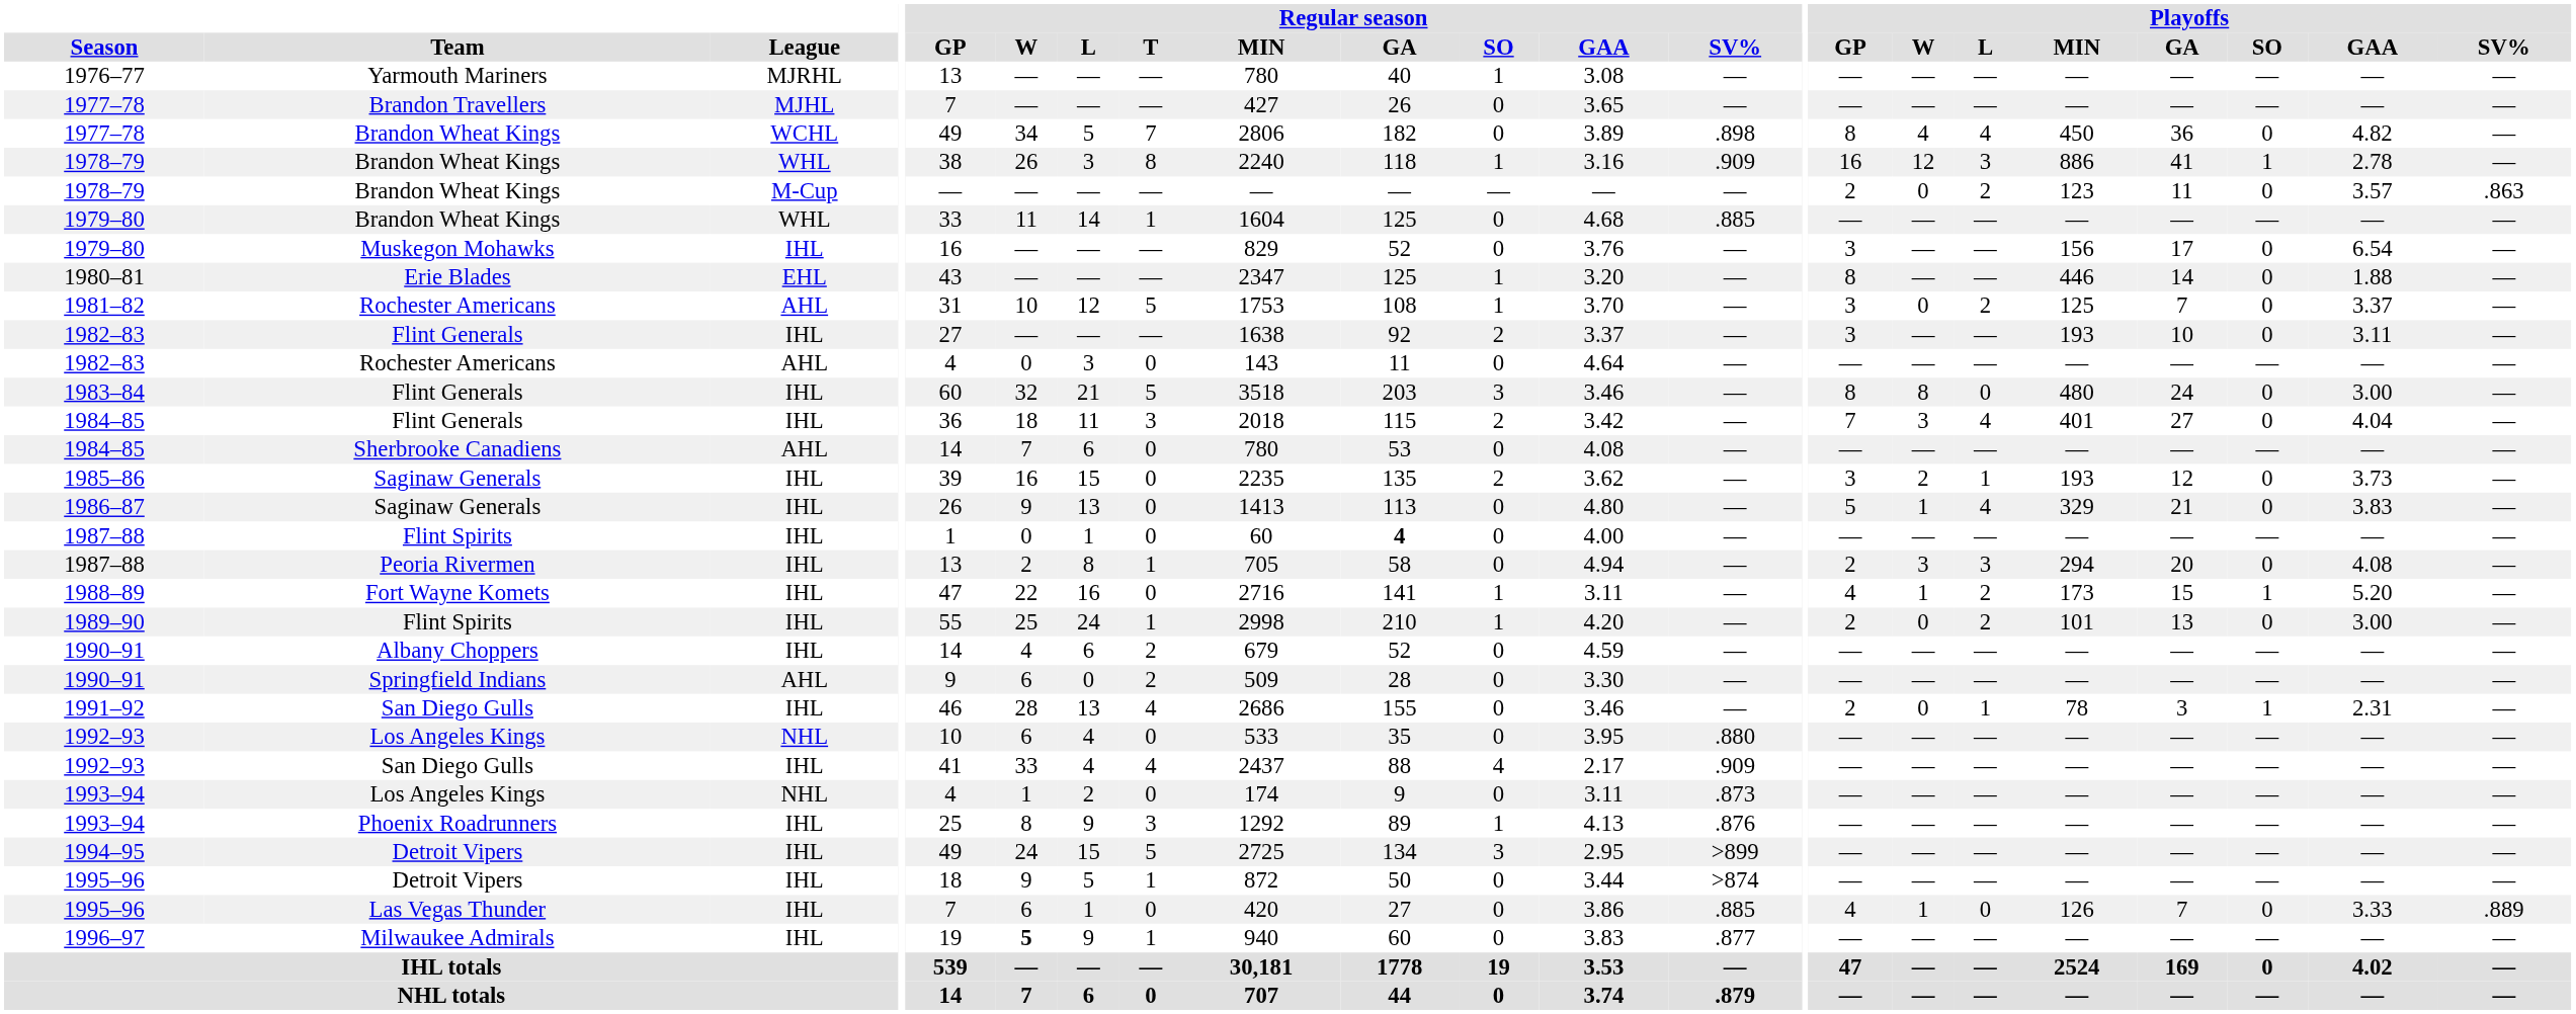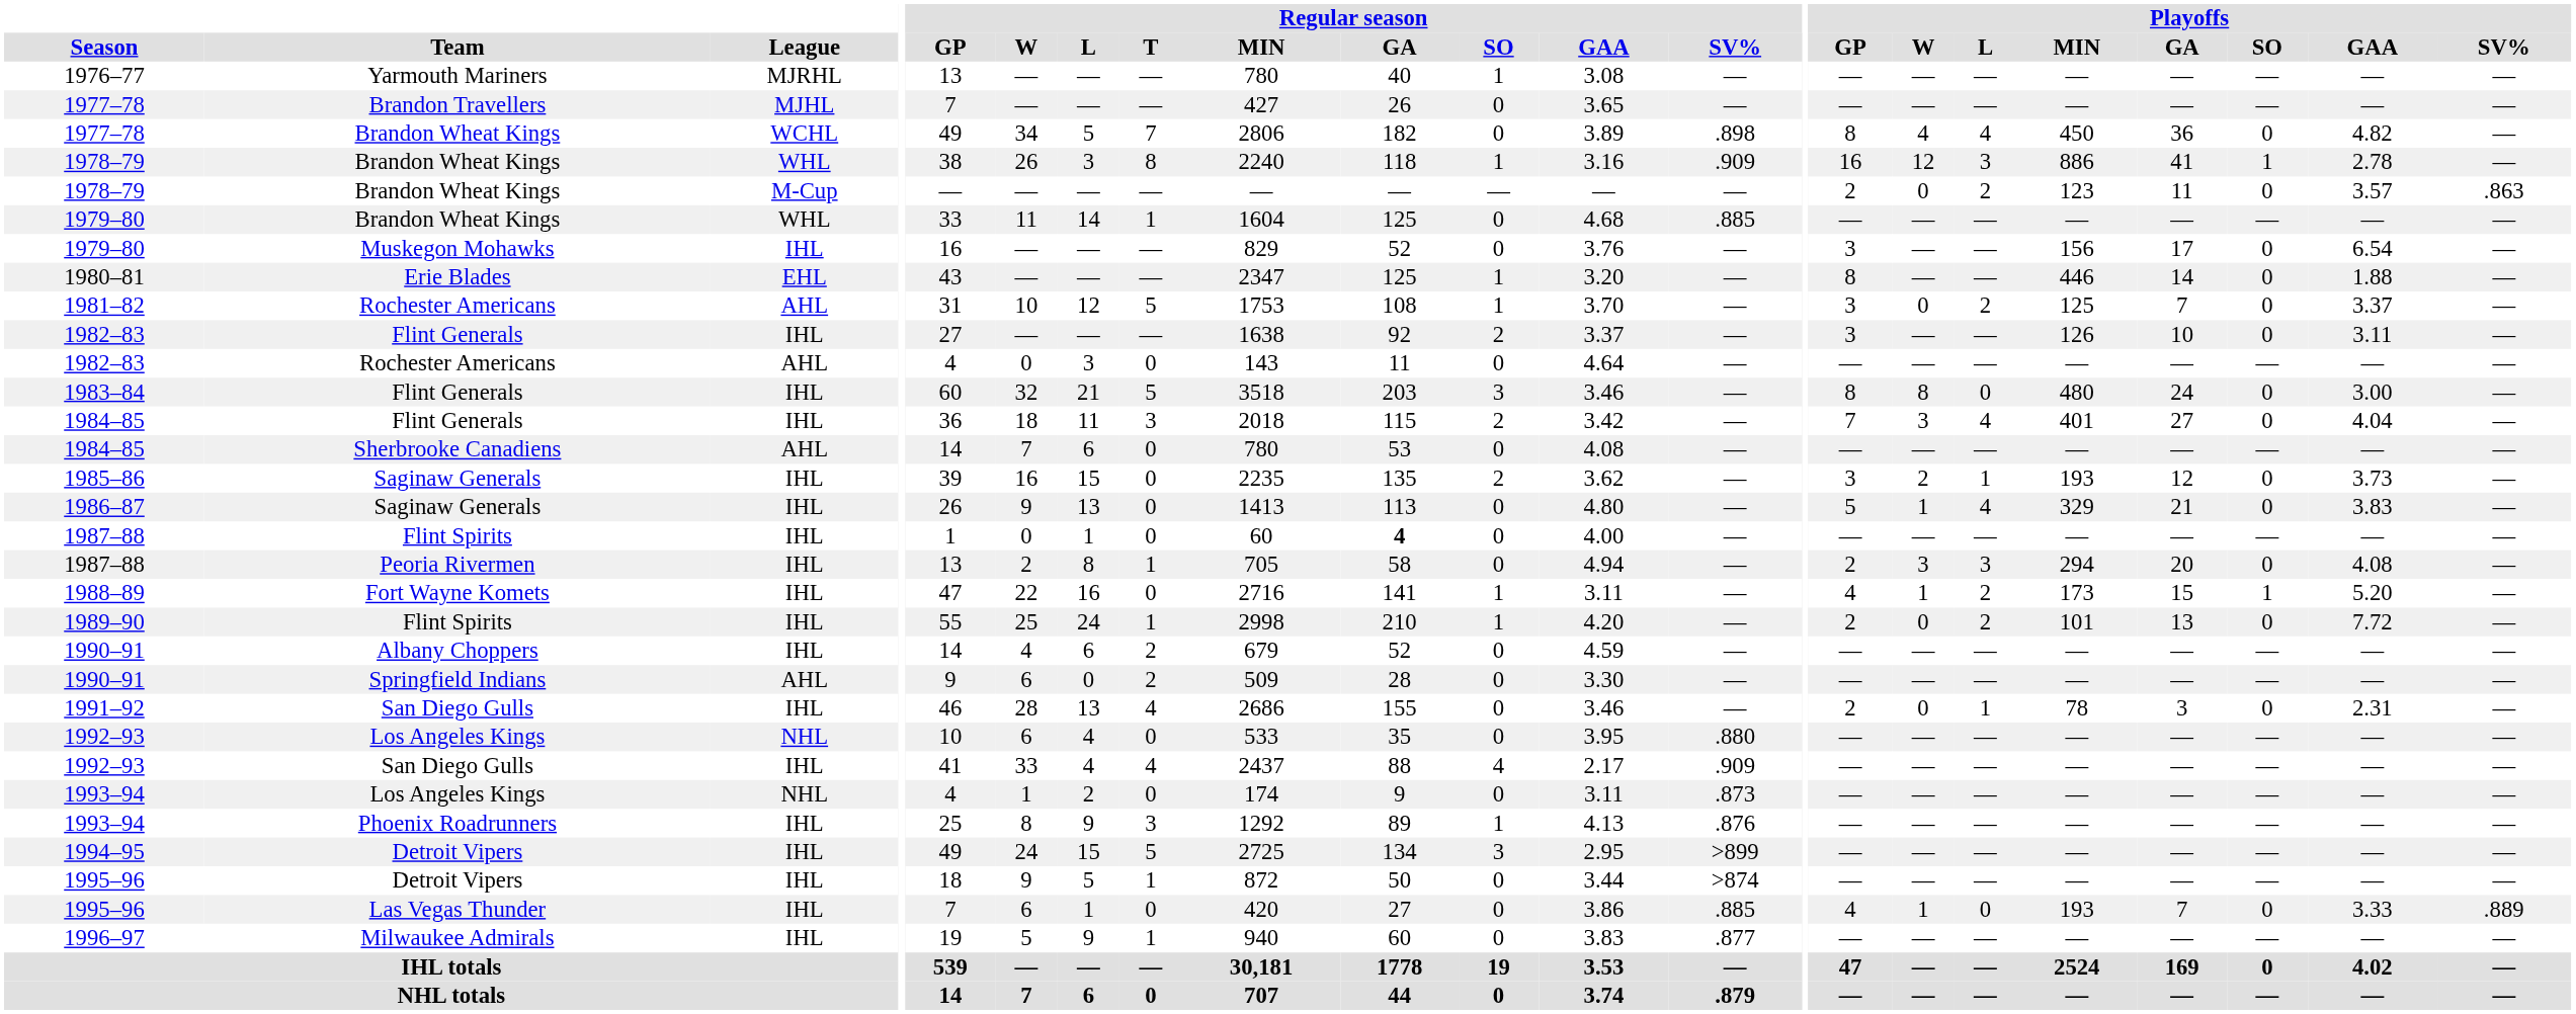 <table border="0" cellpadding="1" cellspacing="0" style="width:90%; text-align:center;">
 <tr bgcolor="#e0e0e0">
 <th colspan="3" bgcolor="#ffffff"></th>
 <th rowspan="99" bgcolor="#ffffff"></th>
 <th colspan="9" bgcolor="#e0e0e0"><a href='#'>Regular season</a></th>
 <th rowspan="99" bgcolor="#ffffff"></th>
 <th colspan="8" bgcolor="#e0e0e0"><a href='#'>Playoffs</a></th>
 </tr>
 <tr bgcolor="#e0e0e0">
 <th><a href='#'>Season</a></th>
 <th>Team</th>
 <th>League</th>
 <th>GP</th>
 <th>W</th>
 <th>L</th>
 <th>T</th>
 <th>MIN</th>
 <th>GA</th>
 <th><a href='#'>SO</a></th>
 <th><a href='#'>GAA</a></th>
 <th><a href='#'>SV%</a></th>
 <th>GP</th>
 <th>W</th>
 <th>L</th>
 <th>MIN</th>
 <th>GA</th>
 <th>SO</th>
 <th>GAA</th>
 <th>SV%</th>
 </tr>
 <tr>
 <td>1976–77</td>
 <td>Yarmouth Mariners</td>
 <td>MJRHL</td>
 <td>13</td>
 <td>—</td>
 <td>—</td>
 <td>—</td>
 <td>780</td>
 <td>40</td>
 <td>1</td>
 <td>3.08</td>
 <td>—</td>
 <td>—</td>
 <td>—</td>
 <td>—</td>
 <td>—</td>
 <td>—</td>
 <td>—</td>
 <td>—</td>
 <td>—</td>
 </tr>
 <tr bgcolor="#f0f0f0">
 <td><a href='#'>1977–78</a></td>
 <td><a href='#'>Brandon Travellers</a></td>
 <td><a href='#'>MJHL</a></td>
 <td>7</td>
 <td>—</td>
 <td>—</td>
 <td>—</td>
 <td>427</td>
 <td>26</td>
 <td>0</td>
 <td>3.65</td>
 <td>—</td>
 <td>—</td>
 <td>—</td>
 <td>—</td>
 <td>—</td>
 <td>—</td>
 <td>—</td>
 <td>—</td>
 <td>—</td>
 </tr>
 <tr>
 <td><a href='#'>1977–78</a></td>
 <td><a href='#'>Brandon Wheat Kings</a></td>
 <td><a href='#'>WCHL</a></td>
 <td>49</td>
 <td>34</td>
 <td>5</td>
 <td>7</td>
 <td>2806</td>
 <td>182</td>
 <td>0</td>
 <td>3.89</td>
 <td>.898</td>
 <td>8</td>
 <td>4</td>
 <td>4</td>
 <td>450</td>
 <td>36</td>
 <td>0</td>
 <td>4.82</td>
 <td>—</td>
 </tr>
 <tr bgcolor="#f0f0f0">
 <td><a href='#'>1978–79</a></td>
 <td>Brandon Wheat Kings</td>
 <td><a href='#'>WHL</a></td>
 <td>38</td>
 <td>26</td>
 <td>3</td>
 <td>8</td>
 <td>2240</td>
 <td>118</td>
 <td>1</td>
 <td>3.16</td>
 <td>.909</td>
 <td>16</td>
 <td>12</td>
 <td>3</td>
 <td>886</td>
 <td>41</td>
 <td>1</td>
 <td>2.78</td>
 <td>—</td>
 </tr>
 <tr>
 <td><a href='#'>1978–79</a></td>
 <td>Brandon Wheat Kings</td>
 <td><a href='#'>M-Cup</a></td>
 <td>—</td>
 <td>—</td>
 <td>—</td>
 <td>—</td>
 <td>—</td>
 <td>—</td>
 <td>—</td>
 <td>—</td>
 <td>—</td>
 <td>2</td>
 <td>0</td>
 <td>2</td>
 <td>123</td>
 <td>11</td>
 <td>0</td>
 <td>3.57</td>
 <td>.863</td>
 </tr>
 <tr bgcolor="#f0f0f0">
 <td><a href='#'>1979–80</a></td>
 <td>Brandon Wheat Kings</td>
 <td>WHL</td>
 <td>33</td>
 <td>11</td>
 <td>14</td>
 <td>1</td>
 <td>1604</td>
 <td>125</td>
 <td>0</td>
 <td>4.68</td>
 <td>.885</td>
 <td>—</td>
 <td>—</td>
 <td>—</td>
 <td>—</td>
 <td>—</td>
 <td>—</td>
 <td>—</td>
 <td>—</td>
 </tr>
 <tr>
 <td><a href='#'>1979–80</a></td>
 <td><a href='#'>Muskegon Mohawks</a></td>
 <td><a href='#'>IHL</a></td>
 <td>16</td>
 <td>—</td>
 <td>—</td>
 <td>—</td>
 <td>829</td>
 <td>52</td>
 <td>0</td>
 <td>3.76</td>
 <td>—</td>
 <td>3</td>
 <td>—</td>
 <td>—</td>
 <td>156</td>
 <td>17</td>
 <td>0</td>
 <td>6.54</td>
 <td>—</td>
 </tr>
 <tr bgcolor="#f0f0f0">
 <td>1980–81</td>
 <td><a href='#'>Erie Blades</a></td>
 <td><a href='#'>EHL</a></td>
 <td>43</td>
 <td>—</td>
 <td>—</td>
 <td>—</td>
 <td>2347</td>
 <td>125</td>
 <td>1</td>
 <td>3.20</td>
 <td>—</td>
 <td>8</td>
 <td>—</td>
 <td>—</td>
 <td>446</td>
 <td>14</td>
 <td>0</td>
 <td>1.88</td>
 <td>—</td>
 </tr>
 <tr>
 <td><a href='#'>1981–82</a></td>
 <td><a href='#'>Rochester Americans</a></td>
 <td><a href='#'>AHL</a></td>
 <td>31</td>
 <td>10</td>
 <td>12</td>
 <td>5</td>
 <td>1753</td>
 <td>108</td>
 <td>1</td>
 <td>3.70</td>
 <td>—</td>
 <td>3</td>
 <td>0</td>
 <td>2</td>
 <td>125</td>
 <td>7</td>
 <td>0</td>
 <td>3.37</td>
 <td>—</td>
 </tr>
 <tr bgcolor="#f0f0f0">
 <td><a href='#'>1982–83</a></td>
 <td><a href='#'>Flint Generals</a></td>
 <td>IHL</td>
 <td>27</td>
 <td>—</td>
 <td>—</td>
 <td>—</td>
 <td>1638</td>
 <td>92</td>
 <td>2</td>
 <td>3.37</td>
 <td>—</td>
 <td>3</td>
 <td>—</td>
 <td>—</td>
-<td>193</td>
+<td>126</td>
 <td>10</td>
 <td>0</td>
 <td>3.11</td>
 <td>—</td>
 </tr>
 <tr>
 <td><a href='#'>1982–83</a></td>
 <td>Rochester Americans</td>
 <td>AHL</td>
 <td>4</td>
 <td>0</td>
 <td>3</td>
 <td>0</td>
 <td>143</td>
 <td>11</td>
 <td>0</td>
 <td>4.64</td>
 <td>—</td>
 <td>—</td>
 <td>—</td>
 <td>—</td>
 <td>—</td>
 <td>—</td>
 <td>—</td>
 <td>—</td>
 <td>—</td>
 </tr>
 <tr bgcolor="#f0f0f0">
 <td><a href='#'>1983–84</a></td>
 <td>Flint Generals</td>
 <td>IHL</td>
 <td>60</td>
 <td>32</td>
 <td>21</td>
 <td>5</td>
 <td>3518</td>
 <td>203</td>
 <td>3</td>
 <td>3.46</td>
 <td>—</td>
 <td>8</td>
 <td>8</td>
 <td>0</td>
 <td>480</td>
 <td>24</td>
 <td>0</td>
 <td>3.00</td>
 <td>—</td>
 </tr>
 <tr>
 <td><a href='#'>1984–85</a></td>
 <td>Flint Generals</td>
 <td>IHL</td>
 <td>36</td>
 <td>18</td>
 <td>11</td>
 <td>3</td>
 <td>2018</td>
 <td>115</td>
 <td>2</td>
 <td>3.42</td>
 <td>—</td>
 <td>7</td>
 <td>3</td>
 <td>4</td>
 <td>401</td>
 <td>27</td>
 <td>0</td>
 <td>4.04</td>
 <td>—</td>
 </tr>
 <tr bgcolor="#f0f0f0">
 <td><a href='#'>1984–85</a></td>
 <td><a href='#'>Sherbrooke Canadiens</a></td>
 <td>AHL</td>
 <td>14</td>
 <td>7</td>
 <td>6</td>
 <td>0</td>
 <td>780</td>
 <td>53</td>
 <td>0</td>
 <td>4.08</td>
 <td>—</td>
 <td>—</td>
 <td>—</td>
 <td>—</td>
 <td>—</td>
 <td>—</td>
 <td>—</td>
 <td>—</td>
 <td>—</td>
 </tr>
 <tr>
 <td><a href='#'>1985–86</a></td>
 <td><a href='#'>Saginaw Generals</a></td>
 <td>IHL</td>
 <td>39</td>
 <td>16</td>
 <td>15</td>
 <td>0</td>
 <td>2235</td>
 <td>135</td>
 <td>2</td>
 <td>3.62</td>
 <td>—</td>
 <td>3</td>
 <td>2</td>
 <td>1</td>
 <td>193</td>
 <td>12</td>
 <td>0</td>
 <td>3.73</td>
 <td>—</td>
 </tr>
 <tr bgcolor="#f0f0f0">
 <td><a href='#'>1986–87</a></td>
 <td>Saginaw Generals</td>
 <td>IHL</td>
 <td>26</td>
 <td>9</td>
 <td>13</td>
 <td>0</td>
 <td>1413</td>
 <td>113</td>
 <td>0</td>
 <td>4.80</td>
 <td>—</td>
 <td>5</td>
 <td>1</td>
 <td>4</td>
 <td>329</td>
 <td>21</td>
 <td>0</td>
 <td>3.83</td>
 <td>—</td>
 </tr>
 <tr>
 <td><a href='#'>1987–88</a></td>
 <td><a href='#'>Flint Spirits</a></td>
 <td>IHL</td>
 <td>1</td>
 <td>0</td>
 <td>1</td>
 <td>0</td>
 <td>60</td>
 <td><strong>4</strong></td>
 <td>0</td>
 <td>4.00</td>
 <td>—</td>
 <td>—</td>
 <td>—</td>
 <td>—</td>
 <td>—</td>
 <td>—</td>
 <td>—</td>
 <td>—</td>
 <td>—</td>
 </tr>
 <tr bgcolor="#f0f0f0">
 <td>1987–88</td>
 <td><a href='#'>Peoria Rivermen</a></td>
 <td>IHL</td>
 <td>13</td>
 <td>2</td>
 <td>8</td>
 <td>1</td>
 <td>705</td>
 <td>58</td>
 <td>0</td>
 <td>4.94</td>
 <td>—</td>
 <td>2</td>
 <td>3</td>
 <td>3</td>
 <td>294</td>
 <td>20</td>
 <td>0</td>
 <td>4.08</td>
 <td>—</td>
 </tr>
 <tr>
 <td><a href='#'>1988–89</a></td>
 <td><a href='#'>Fort Wayne Komets</a></td>
 <td>IHL</td>
 <td>47</td>
 <td>22</td>
 <td>16</td>
 <td>0</td>
 <td>2716</td>
 <td>141</td>
 <td>1</td>
 <td>3.11</td>
 <td>—</td>
 <td>4</td>
 <td>1</td>
 <td>2</td>
 <td>173</td>
 <td>15</td>
 <td>1</td>
 <td>5.20</td>
 <td>—</td>
 </tr>
 <tr bgcolor="#f0f0f0">
 <td><a href='#'>1989–90</a></td>
 <td>Flint Spirits</td>
 <td>IHL</td>
 <td>55</td>
 <td>25</td>
 <td>24</td>
 <td>1</td>
 <td>2998</td>
 <td>210</td>
 <td>1</td>
 <td>4.20</td>
 <td>—</td>
 <td>2</td>
 <td>0</td>
 <td>2</td>
 <td>101</td>
 <td>13</td>
 <td>0</td>
-<td>3.00</td>
+<td>7.72</td>
 <td>—</td>
 </tr>
 <tr>
 <td><a href='#'>1990–91</a></td>
 <td><a href='#'>Albany Choppers</a></td>
 <td>IHL</td>
 <td>14</td>
 <td>4</td>
 <td>6</td>
 <td>2</td>
 <td>679</td>
 <td>52</td>
 <td>0</td>
 <td>4.59</td>
 <td>—</td>
 <td>—</td>
 <td>—</td>
 <td>—</td>
 <td>—</td>
 <td>—</td>
 <td>—</td>
 <td>—</td>
 <td>—</td>
 </tr>
 <tr bgcolor="#f0f0f0">
 <td><a href='#'>1990–91</a></td>
 <td><a href='#'>Springfield Indians</a></td>
 <td>AHL</td>
 <td>9</td>
 <td>6</td>
 <td>0</td>
 <td>2</td>
 <td>509</td>
 <td>28</td>
 <td>0</td>
 <td>3.30</td>
 <td>—</td>
 <td>—</td>
 <td>—</td>
 <td>—</td>
 <td>—</td>
 <td>—</td>
 <td>—</td>
 <td>—</td>
 <td>—</td>
 </tr>
 <tr>
 <td><a href='#'>1991–92</a></td>
 <td><a href='#'>San Diego Gulls</a></td>
 <td>IHL</td>
 <td>46</td>
 <td>28</td>
 <td>13</td>
 <td>4</td>
 <td>2686</td>
 <td>155</td>
 <td>0</td>
 <td>3.46</td>
 <td>—</td>
 <td>2</td>
 <td>0</td>
 <td>1</td>
 <td>78</td>
 <td>3</td>
-<td>1</td>
+<td>0</td>
 <td>2.31</td>
 <td>—</td>
 </tr>
 <tr bgcolor="#f0f0f0">
 <td><a href='#'>1992–93</a></td>
 <td><a href='#'>Los Angeles Kings</a></td>
 <td><a href='#'>NHL</a></td>
 <td>10</td>
 <td>6</td>
 <td>4</td>
 <td>0</td>
 <td>533</td>
 <td>35</td>
 <td>0</td>
 <td>3.95</td>
 <td>.880</td>
 <td>—</td>
 <td>—</td>
 <td>—</td>
 <td>—</td>
 <td>—</td>
 <td>—</td>
 <td>—</td>
 <td>—</td>
 </tr>
 <tr>
 <td><a href='#'>1992–93</a></td>
 <td>San Diego Gulls</td>
 <td>IHL</td>
 <td>41</td>
 <td>33</td>
 <td>4</td>
 <td>4</td>
 <td>2437</td>
 <td>88</td>
 <td>4</td>
 <td>2.17</td>
 <td>.909</td>
 <td>—</td>
 <td>—</td>
 <td>—</td>
 <td>—</td>
 <td>—</td>
 <td>—</td>
 <td>—</td>
 <td>—</td>
 </tr>
 <tr bgcolor="#f0f0f0">
 <td><a href='#'>1993–94</a></td>
 <td>Los Angeles Kings</td>
 <td>NHL</td>
 <td>4</td>
 <td>1</td>
 <td>2</td>
 <td>0</td>
 <td>174</td>
 <td>9</td>
 <td>0</td>
 <td>3.11</td>
 <td>.873</td>
 <td>—</td>
 <td>—</td>
 <td>—</td>
 <td>—</td>
 <td>—</td>
 <td>—</td>
 <td>—</td>
 <td>—</td>
 </tr>
 <tr>
 <td><a href='#'>1993–94</a></td>
 <td><a href='#'>Phoenix Roadrunners</a></td>
 <td>IHL</td>
 <td>25</td>
 <td>8</td>
 <td>9</td>
 <td>3</td>
 <td>1292</td>
 <td>89</td>
 <td>1</td>
 <td>4.13</td>
 <td>.876</td>
 <td>—</td>
 <td>—</td>
 <td>—</td>
 <td>—</td>
 <td>—</td>
 <td>—</td>
 <td>—</td>
 <td>—</td>
 </tr>
 <tr bgcolor="#f0f0f0">
 <td><a href='#'>1994–95</a></td>
 <td><a href='#'>Detroit Vipers</a></td>
 <td>IHL</td>
 <td>49</td>
 <td>24</td>
 <td>15</td>
 <td>5</td>
 <td>2725</td>
 <td>134</td>
 <td>3</td>
 <td>2.95</td>
 <td>>899</td>
 <td>—</td>
 <td>—</td>
 <td>—</td>
 <td>—</td>
 <td>—</td>
 <td>—</td>
 <td>—</td>
 <td>—</td>
 </tr>
 <tr>
 <td><a href='#'>1995–96</a></td>
 <td>Detroit Vipers</td>
 <td>IHL</td>
 <td>18</td>
 <td>9</td>
 <td>5</td>
 <td>1</td>
 <td>872</td>
 <td>50</td>
 <td>0</td>
 <td>3.44</td>
 <td>>874</td>
 <td>—</td>
 <td>—</td>
 <td>—</td>
 <td>—</td>
 <td>—</td>
 <td>—</td>
 <td>—</td>
 <td>—</td>
 </tr>
 <tr bgcolor="#f0f0f0">
 <td><a href='#'>1995–96</a></td>
 <td><a href='#'>Las Vegas Thunder</a></td>
 <td>IHL</td>
 <td>7</td>
 <td>6</td>
 <td>1</td>
 <td>0</td>
 <td>420</td>
 <td>27</td>
 <td>0</td>
 <td>3.86</td>
 <td>.885</td>
 <td>4</td>
 <td>1</td>
 <td>0</td>
-<td>126</td>
+<td>193</td>
 <td>7</td>
 <td>0</td>
 <td>3.33</td>
 <td>.889</td>
 </tr>
 <tr>
 <td><a href='#'>1996–97</a></td>
 <td><a href='#'>Milwaukee Admirals</a></td>
 <td>IHL</td>
 <td>19</td>
-<td><strong>5</strong></td>
+<td>5</td>
 <td>9</td>
 <td>1</td>
 <td>940</td>
 <td>60</td>
 <td>0</td>
 <td>3.83</td>
 <td>.877</td>
 <td>—</td>
 <td>—</td>
 <td>—</td>
 <td>—</td>
 <td>—</td>
 <td>—</td>
 <td>—</td>
 <td>—</td>
 </tr>
 <tr bgcolor="#e0e0e0">
 <th colspan=3>IHL totals</th>
 <th>539</th>
 <th>—</th>
 <th>—</th>
 <th>—</th>
 <th>30,181</th>
 <th>1778</th>
 <th>19</th>
 <th>3.53</th>
 <th>—</th>
 <th>47</th>
 <th>—</th>
 <th>—</th>
 <th>2524</th>
 <th>169</th>
 <th>0</th>
 <th>4.02</th>
 <th>—</th>
 </tr>
 <tr bgcolor="#e0e0e0">
 <th colspan=3>NHL totals</th>
 <th>14</th>
 <th>7</th>
 <th>6</th>
 <th>0</th>
 <th>707</th>
 <th>44</th>
 <th>0</th>
 <th>3.74</th>
 <th>.879</th>
 <th>—</th>
 <th>—</th>
 <th>—</th>
 <th>—</th>
 <th>—</th>
 <th>—</th>
 <th>—</th>
 <th>—</th>
 </tr>
 </table>
